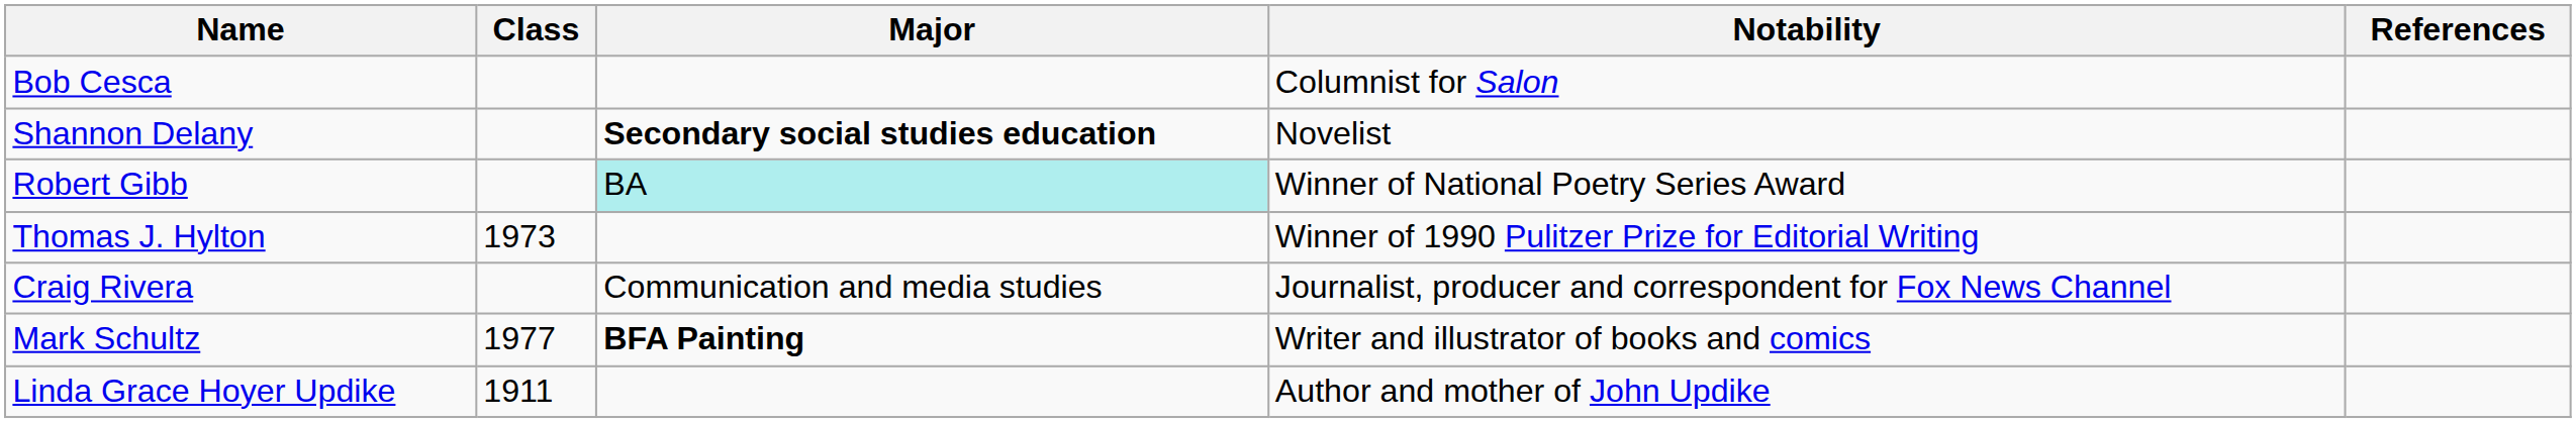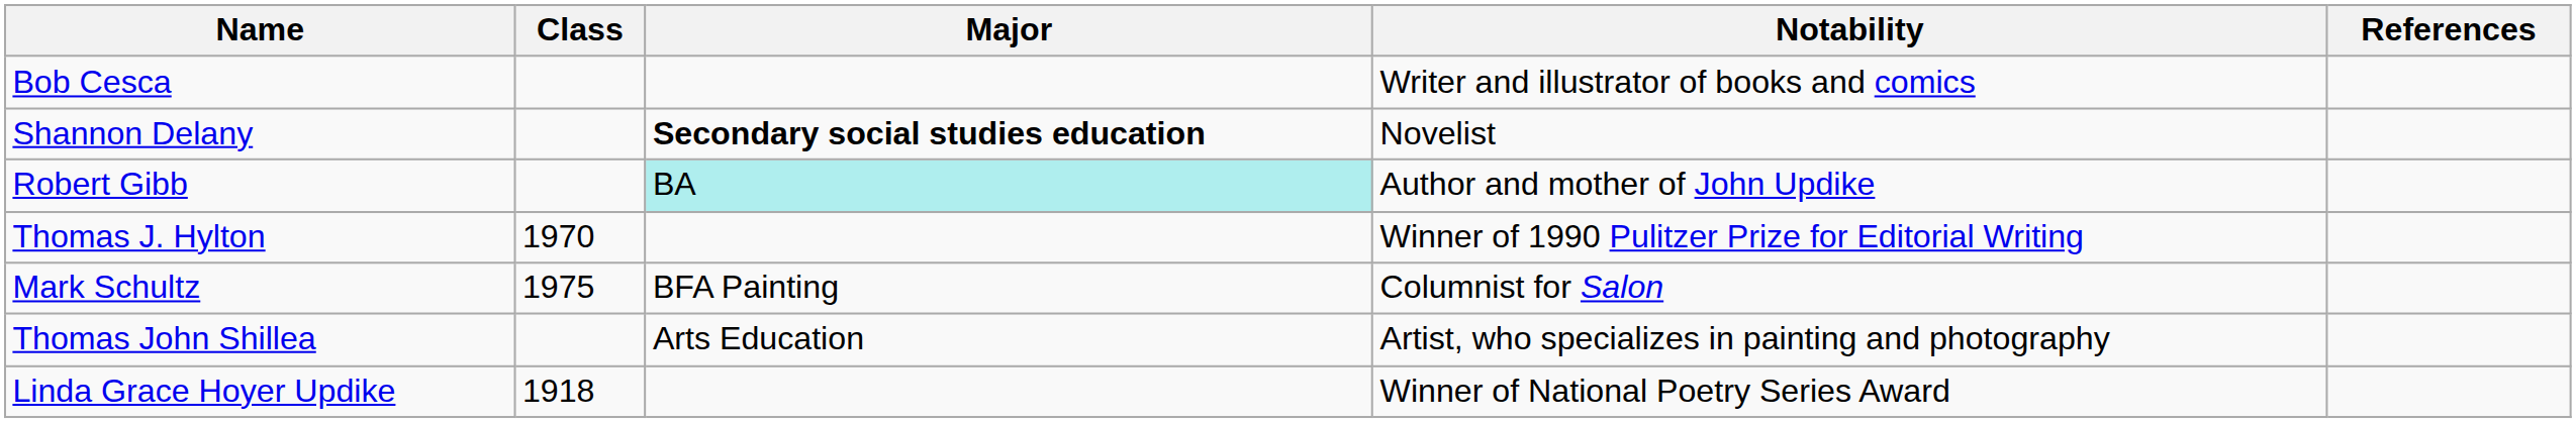 <table class="wikitable sortable" style="width:100%;">
 <tr>
 <th>Name</th>
 <th>Class</th>
 <th>Major</th>
 <th>Notability</th>
 <th>References</th>
 </tr>
 <tr>
 <td><a href='#'>Bob Cesca</a></td>
 <td></td>
 <td></td>
-<td>Columnist for <a href='#'><em>Salon</em></a></td>
+<td>Writer and illustrator of books and <a href='#'>comics</a></td>
 <td></td>
 </tr>
 <tr>
 <td><a href='#'>Shannon Delany</a></td>
 <td></td>
 <td><strong>Secondary social studies education</strong></td>
 <td>Novelist</td>
 <td></td>
 </tr>
 <tr>
 <td><a href='#'>Robert Gibb</a></td>
 <td></td>
 <td style="background: paleturquoise;">BA</td>
-<td>Winner of National Poetry Series Award</td>
+<td>Author and mother of <a href='#'>John Updike</a></td>
 <td></td>
 </tr>
 <tr>
 <td><a href='#'>Thomas J. Hylton</a></td>
-<td>1973</td>
+<td>1970</td>
 <td></td>
 <td>Winner of 1990 <a href='#'>Pulitzer Prize for Editorial Writing</a></td>
 <td></td>
 </tr>
 <tr>
-<td><a href='#'>Craig Rivera</a></td>
-<td></td>
-<td>Communication and media studies</td>
-<td>Journalist, producer and correspondent for <a href='#'>Fox News Channel</a></td>
+<td><a href='#'>Mark Schultz</a></td>
+<td>1975</td>
+<td>BFA Painting</td>
+<td>Columnist for <a href='#'><em>Salon</em></a></td>
 <td></td>
 </tr>
 <tr>
-<td><a href='#'>Mark Schultz</a></td>
-<td>1977</td>
-<td><strong>BFA Painting</strong></td>
-<td>Writer and illustrator of books and <a href='#'>comics</a></td>
+<td><a href='#'>Thomas John Shillea</a></td>
+<td></td>
+<td>Arts Education</td>
+<td>Artist, who specializes in painting and photography</td>
 <td></td>
 </tr>
 <tr>
 <td><a href='#'>Linda Grace Hoyer Updike</a></td>
-<td>1911</td>
+<td>1918</td>
 <td></td>
-<td>Author and mother of <a href='#'>John Updike</a></td>
+<td>Winner of National Poetry Series Award</td>
 <td></td>
 </tr>
 </table>
